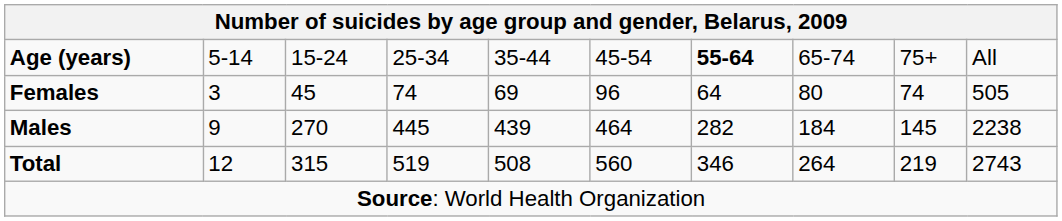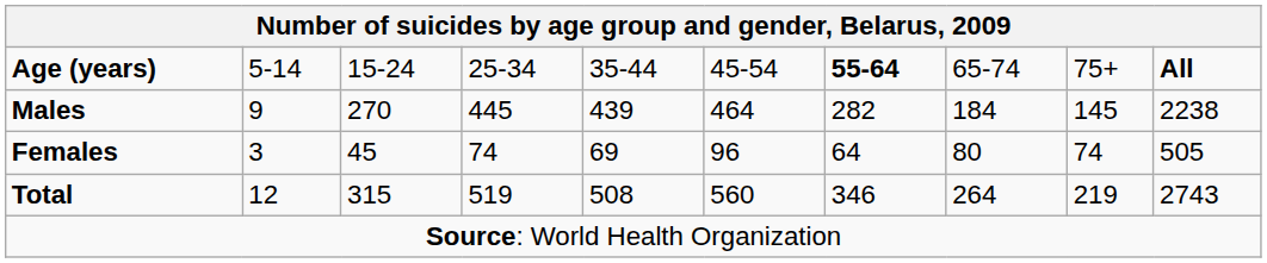 <table class="wikitable"  style="width: 60%;">
 <tr>
 <th colspan="10">Number of suicides by age group and gender, Belarus, 2009</th>
 </tr>
 <tr>
 <td><strong>Age (years)</strong></td>
 <td>5-14</td>
 <td>15-24</td>
 <td>25-34</td>
 <td>35-44</td>
 <td>45-54</td>
 <td><strong>55-64</strong></td>
 <td>65-74</td>
 <td>75+</td>
-<td>All</td>
+<td><strong>All</strong></td>
+</tr>
+<tr>
+<td><strong>Males</strong></td>
+<td>9</td>
+<td>270</td>
+<td>445</td>
+<td>439</td>
+<td>464</td>
+<td>282</td>
+<td>184</td>
+<td>145</td>
+<td>2238</td>
 </tr>
 <tr>
 <td><strong>Females</strong></td>
 <td>3</td>
 <td>45</td>
 <td>74</td>
 <td>69</td>
 <td>96</td>
 <td>64</td>
 <td>80</td>
 <td>74</td>
 <td>505</td>
-</tr>
-<tr>
-<td><strong>Males</strong></td>
-<td>9</td>
-<td>270</td>
-<td>445</td>
-<td>439</td>
-<td>464</td>
-<td>282</td>
-<td>184</td>
-<td>145</td>
-<td>2238</td>
 </tr>
 <tr>
 <td><strong>Total</strong></td>
 <td>12</td>
 <td>315</td>
 <td>519</td>
 <td>508</td>
 <td>560</td>
 <td>346</td>
 <td>264</td>
 <td>219</td>
 <td>2743</td>
 </tr>
 <tr>
 <td colspan="10" style="text-align:center;"><strong>Source</strong>: World Health Organization</td>
 </tr>
 </table>
